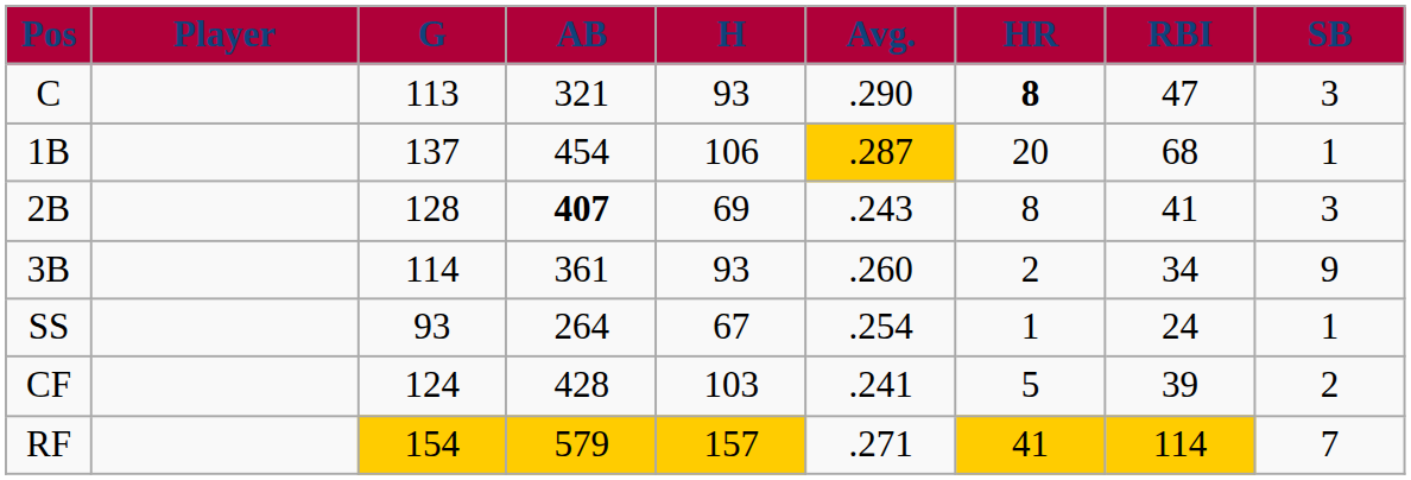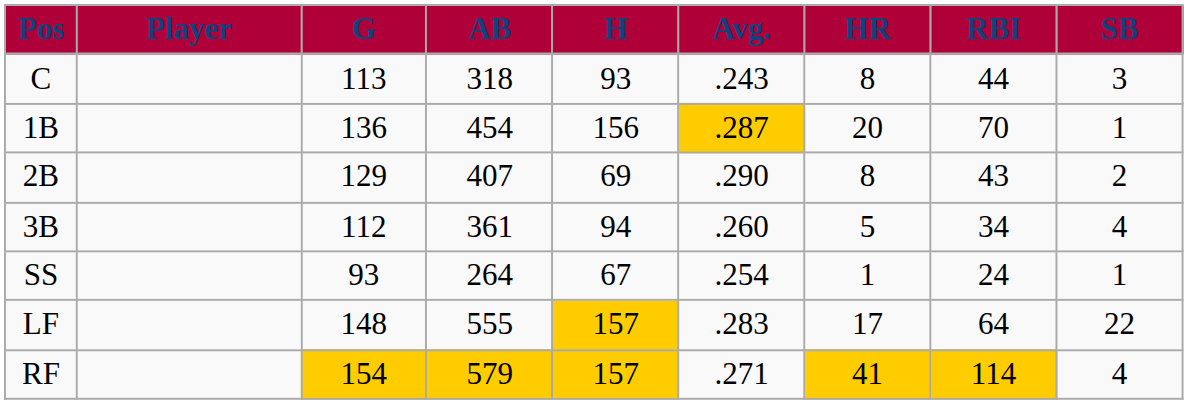 <table class="wikitable sortable">
 <tr>
 <th style="background:#af0039;color:#0f437c;" width="5%">Pos</th>
 <th style="background:#af0039;color:#0f437c;" width="16%">Player</th>
 <th style="background:#af0039;color:#0f437c;" width="9%">G</th>
 <th style="background:#af0039;color:#0f437c;" width="9%">AB</th>
 <th style="background:#af0039;color:#0f437c;" width="9%">H</th>
 <th style="background:#af0039;color:#0f437c;" width="9%">Avg.</th>
 <th style="background:#af0039;color:#0f437c;" width="9%">HR</th>
 <th style="background:#af0039;color:#0f437c;" width="9%">RBI</th>
 <th style="background:#af0039;color:#0f437c;" width="9%">SB</th>
 </tr>
 <tr align="center">
 <td>C</td>
 <td></td>
 <td>113</td>
-<td>321</td>
+<td>318</td>
 <td>93</td>
-<td>.290</td>
-<td><strong>8</strong></td>
-<td>47</td>
+<td>.243</td>
+<td>8</td>
+<td>44</td>
 <td>3</td>
 </tr>
 <tr align="center">
 <td>1B</td>
 <td></td>
-<td>137</td>
+<td>136</td>
 <td>454</td>
-<td>106</td>
+<td>156</td>
 <td bgcolor="#FFCC00">.287</td>
 <td>20</td>
-<td>68</td>
+<td>70</td>
 <td>1</td>
 </tr>
 <tr align="center">
 <td>2B</td>
 <td></td>
-<td>128</td>
-<td><strong>407</strong></td>
+<td>129</td>
+<td>407</td>
 <td>69</td>
-<td>.243</td>
+<td>.290</td>
 <td>8</td>
-<td>41</td>
-<td>3</td>
+<td>43</td>
+<td>2</td>
 </tr>
 <tr align="center">
 <td>3B</td>
 <td></td>
-<td>114</td>
+<td>112</td>
 <td>361</td>
-<td>93</td>
+<td>94</td>
 <td>.260</td>
-<td>2</td>
+<td>5</td>
 <td>34</td>
-<td>9</td>
+<td>4</td>
 </tr>
 <tr align="center">
 <td>SS</td>
 <td></td>
 <td>93</td>
 <td>264</td>
 <td>67</td>
 <td>.254</td>
 <td>1</td>
 <td>24</td>
 <td>1</td>
 </tr>
 <tr align="center">
-<td>CF</td>
+<td>LF</td>
 <td></td>
-<td>124</td>
-<td>428</td>
-<td>103</td>
-<td>.241</td>
-<td>5</td>
-<td>39</td>
-<td>2</td>
+<td>148</td>
+<td>555</td>
+<td bgcolor="#FFCC00">157</td>
+<td>.283</td>
+<td>17</td>
+<td>64</td>
+<td>22</td>
 </tr>
 <tr align="center">
 <td>RF</td>
 <td></td>
 <td bgcolor="#FFCC00">154</td>
 <td bgcolor="#FFCC00">579</td>
 <td bgcolor="#FFCC00">157</td>
 <td>.271</td>
 <td bgcolor="#FFCC00">41</td>
 <td bgcolor="#FFCC00">114</td>
-<td>7</td>
+<td>4</td>
 </tr>
 </table>
